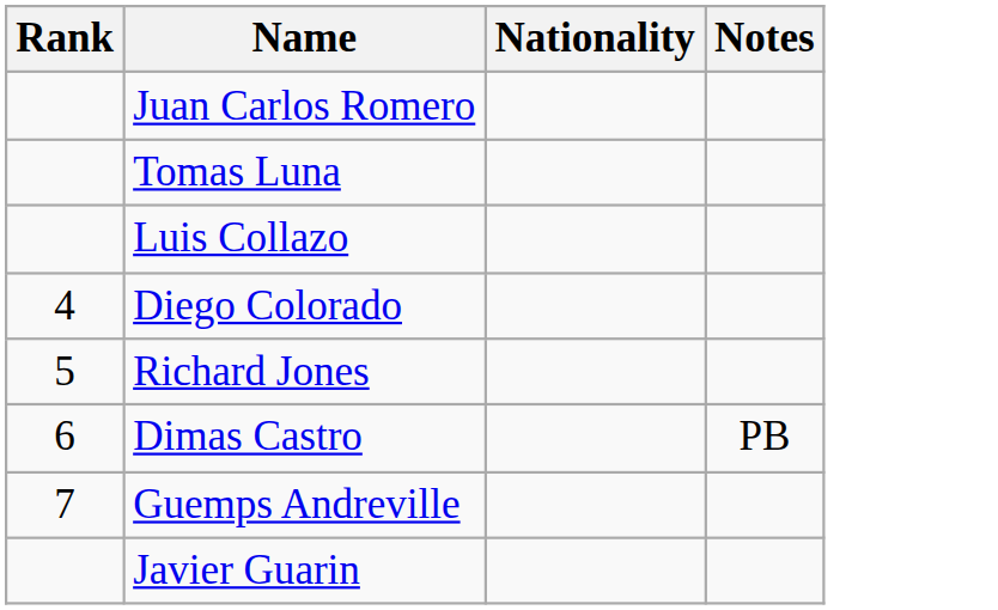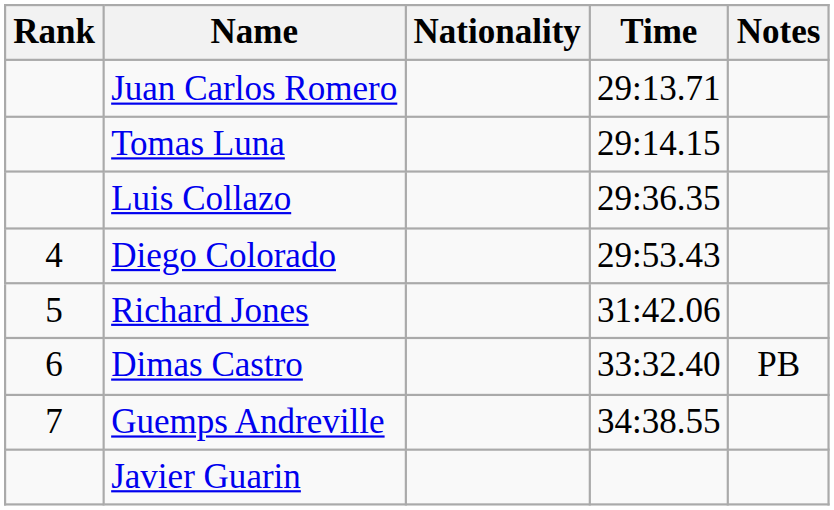 <table class="wikitable sortable" style="text-align:center">
 <tr>
 <th>Rank</th>
 <th>Name</th>
 <th>Nationality</th>
+<th>Time</th>
 <th>Notes</th>
 </tr>
 <tr>
 <td></td>
 <td align=left><a href='#'>Juan Carlos Romero</a></td>
 <td align=left></td>
+<td>29:13.71</td>
 <td></td>
 </tr>
 <tr>
 <td></td>
 <td align=left><a href='#'>Tomas Luna</a></td>
 <td align=left></td>
+<td>29:14.15</td>
 <td></td>
 </tr>
 <tr>
 <td></td>
 <td align=left><a href='#'>Luis Collazo</a></td>
 <td align=left></td>
+<td>29:36.35</td>
 <td></td>
 </tr>
 <tr>
 <td>4</td>
 <td align=left><a href='#'>Diego Colorado</a></td>
 <td align=left></td>
+<td>29:53.43</td>
 <td></td>
 </tr>
 <tr>
 <td>5</td>
 <td align=left><a href='#'>Richard Jones</a></td>
 <td align=left></td>
+<td>31:42.06</td>
 <td></td>
 </tr>
 <tr>
 <td>6</td>
 <td align=left><a href='#'>Dimas Castro</a></td>
 <td align=left></td>
+<td>33:32.40</td>
 <td>PB</td>
 </tr>
 <tr>
 <td>7</td>
 <td align=left><a href='#'>Guemps Andreville</a></td>
 <td align=left></td>
+<td>34:38.55</td>
 <td></td>
 </tr>
 <tr>
 <td></td>
 <td align=left><a href='#'>Javier Guarin</a></td>
 <td align=left></td>
 <td></td>
+<td></td>
 </tr>
 </table>
